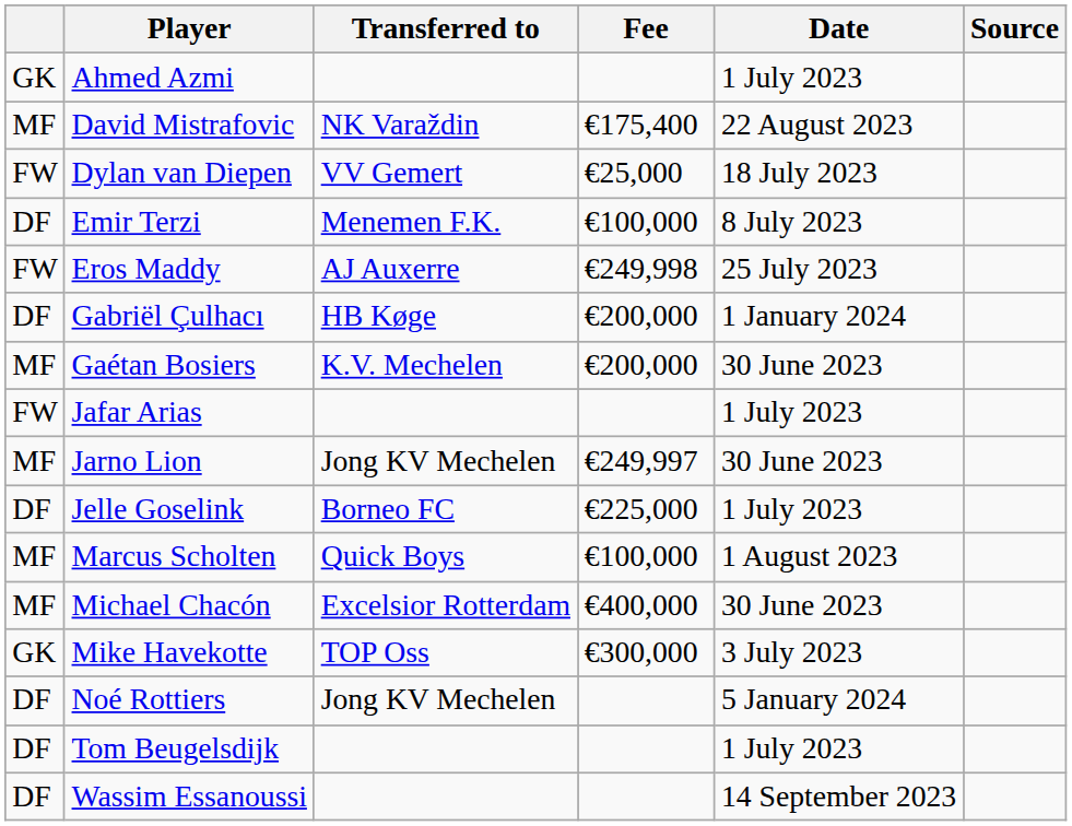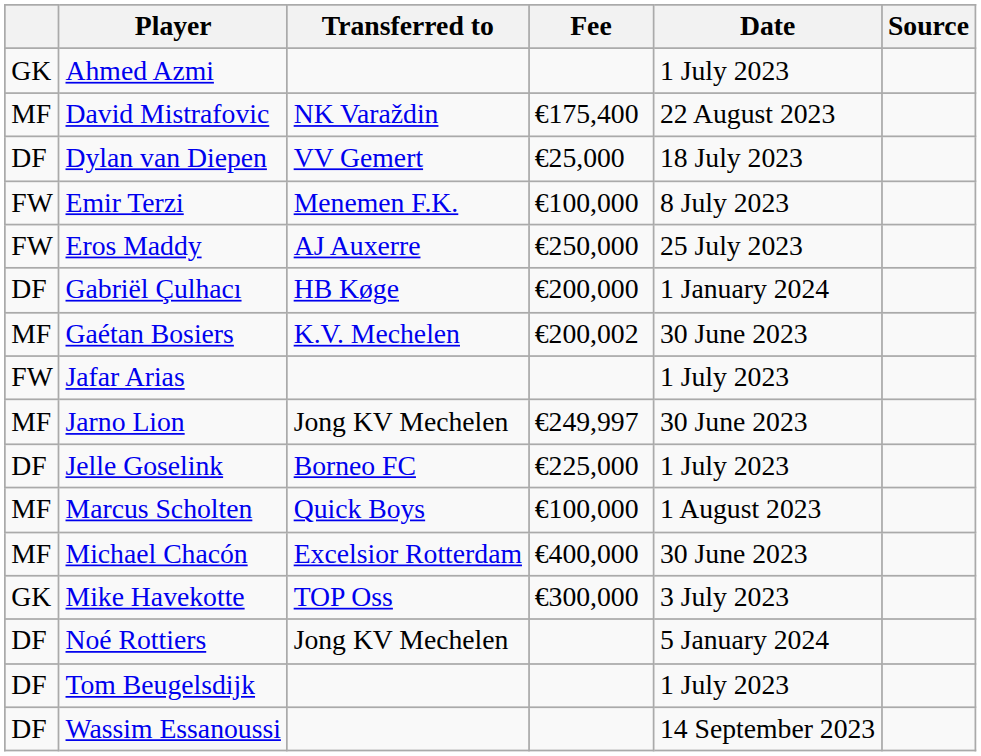 <table class="wikitable plainrowheaders sortable">
 <tr>
 <th></th>
 <th scope="col">Player</th>
 <th>Transferred to</th>
 <th style="width: 65px;">Fee</th>
 <th scope="col">Date</th>
 <th scope="col">Source</th>
 </tr>
 <tr>
 <td>GK</td>
 <td> <a href='#'>Ahmed Azmi</a></td>
 <td></td>
 <td></td>
 <td>1 July 2023</td>
 <td></td>
 </tr>
 <tr>
 <td>MF</td>
 <td> <a href='#'>David Mistrafovic</a></td>
 <td> <a href='#'>NK Varaždin</a></td>
 <td>€175,400</td>
 <td>22 August 2023</td>
 <td></td>
 </tr>
 <tr>
-<td>FW</td>
+<td>DF</td>
 <td> <a href='#'>Dylan van Diepen</a></td>
 <td> <a href='#'>VV Gemert</a></td>
 <td>€25,000</td>
 <td>18 July 2023</td>
 <td></td>
 </tr>
 <tr>
-<td>DF</td>
+<td>FW</td>
 <td> <a href='#'>Emir Terzi</a></td>
 <td> <a href='#'>Menemen F.K.</a></td>
 <td>€100,000</td>
 <td>8 July 2023</td>
 <td></td>
 </tr>
 <tr>
 <td>FW</td>
 <td> <a href='#'>Eros Maddy</a></td>
 <td> <a href='#'>AJ Auxerre</a></td>
-<td>€249,998</td>
+<td>€250,000</td>
 <td>25 July 2023</td>
 <td></td>
 </tr>
 <tr>
 <td>DF</td>
 <td> <a href='#'>Gabriël Çulhacı</a></td>
 <td> <a href='#'>HB Køge</a></td>
 <td>€200,000</td>
 <td>1 January 2024</td>
 <td></td>
 </tr>
 <tr>
 <td>MF</td>
 <td> <a href='#'>Gaétan Bosiers</a></td>
 <td> <a href='#'>K.V. Mechelen</a></td>
-<td>€200,000</td>
+<td>€200,002</td>
 <td>30 June 2023</td>
 <td></td>
 </tr>
 <tr>
 <td>FW</td>
 <td> <a href='#'>Jafar Arias</a></td>
 <td></td>
 <td></td>
 <td>1 July 2023</td>
 <td></td>
 </tr>
 <tr>
 <td>MF</td>
 <td> <a href='#'>Jarno Lion</a></td>
 <td> Jong KV Mechelen</td>
 <td>€249,997</td>
 <td>30 June 2023</td>
 <td></td>
 </tr>
 <tr>
 <td>DF</td>
 <td> <a href='#'>Jelle Goselink</a></td>
 <td> <a href='#'>Borneo FC</a></td>
 <td>€225,000</td>
 <td>1 July 2023</td>
 <td></td>
 </tr>
 <tr>
 <td>MF</td>
 <td> <a href='#'>Marcus Scholten</a></td>
 <td> <a href='#'>Quick Boys</a></td>
 <td>€100,000</td>
 <td>1 August 2023</td>
 <td></td>
 </tr>
 <tr>
 <td>MF</td>
 <td> <a href='#'>Michael Chacón</a></td>
 <td> <a href='#'>Excelsior Rotterdam</a></td>
 <td>€400,000</td>
 <td>30 June 2023</td>
 <td></td>
 </tr>
 <tr>
 <td>GK</td>
 <td> <a href='#'>Mike Havekotte</a></td>
 <td> <a href='#'>TOP Oss</a></td>
 <td>€300,000</td>
 <td>3 July 2023</td>
 <td></td>
 </tr>
 <tr>
 <td>DF</td>
 <td> <a href='#'>Noé Rottiers</a></td>
 <td> Jong KV Mechelen</td>
 <td></td>
 <td>5 January 2024</td>
 <td></td>
 </tr>
 <tr>
 <td>DF</td>
 <td> <a href='#'>Tom Beugelsdijk</a></td>
 <td></td>
 <td></td>
 <td>1 July 2023</td>
 <td></td>
 </tr>
 <tr>
 <td>DF</td>
 <td> <a href='#'>Wassim Essanoussi</a></td>
 <td></td>
 <td></td>
 <td>14 September 2023</td>
 <td></td>
 </tr>
 </table>
